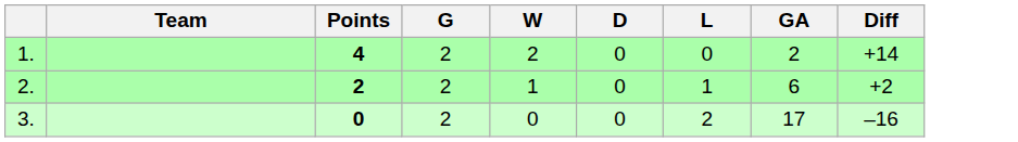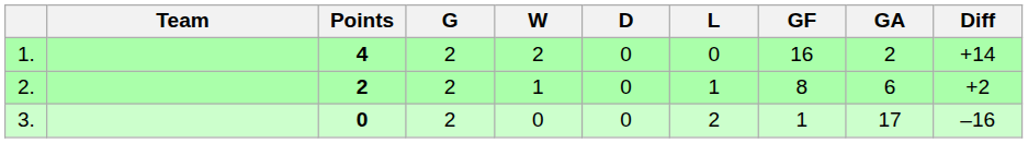 <table class=wikitable style="text-align:center">
 <tr bgcolor="#DCDCDC">
 <th width="25"></th>
 <th width="200">Team</th>
 <th width="60">Points</th>
 <th width="60">G</th>
 <th width="60">W</th>
 <th width="60">D</th>
 <th width="60">L</th>
+<th width="60">GF</th>
 <th width="60">GA</th>
 <th width="60">Diff</th>
 </tr>
 <tr bgcolor=#AAFFAA>
 <td>1.</td>
 <td align=left></td>
 <td><strong>4</strong></td>
 <td>2</td>
 <td>2</td>
 <td>0</td>
 <td>0</td>
+<td>16</td>
 <td>2</td>
 <td>+14</td>
 </tr>
 <tr bgcolor=#AAFFAA>
 <td>2.</td>
 <td align=left></td>
 <td><strong>2</strong></td>
 <td>2</td>
 <td>1</td>
 <td>0</td>
 <td>1</td>
+<td>8</td>
 <td>6</td>
 <td>+2</td>
 </tr>
 <tr bgcolor=#CCFFCC>
 <td>3.</td>
 <td align=left></td>
 <td><strong>0</strong></td>
 <td>2</td>
 <td>0</td>
 <td>0</td>
 <td>2</td>
+<td>1</td>
 <td>17</td>
 <td>–16</td>
 </tr>
 </table>
